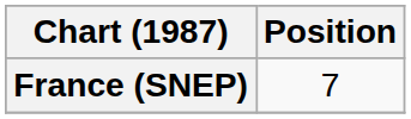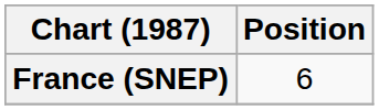 <table class="wikitable sortable plainrowheaders">
 <tr>
 <th>Chart (1987)</th>
 <th align="center">Position</th>
 </tr>
 <tr>
 <th scope="row">France (SNEP)</th>
-<td align="center">7</td>
+<td align="center">6</td>
 </tr>
 <tr>
 </tr>
 </table>
